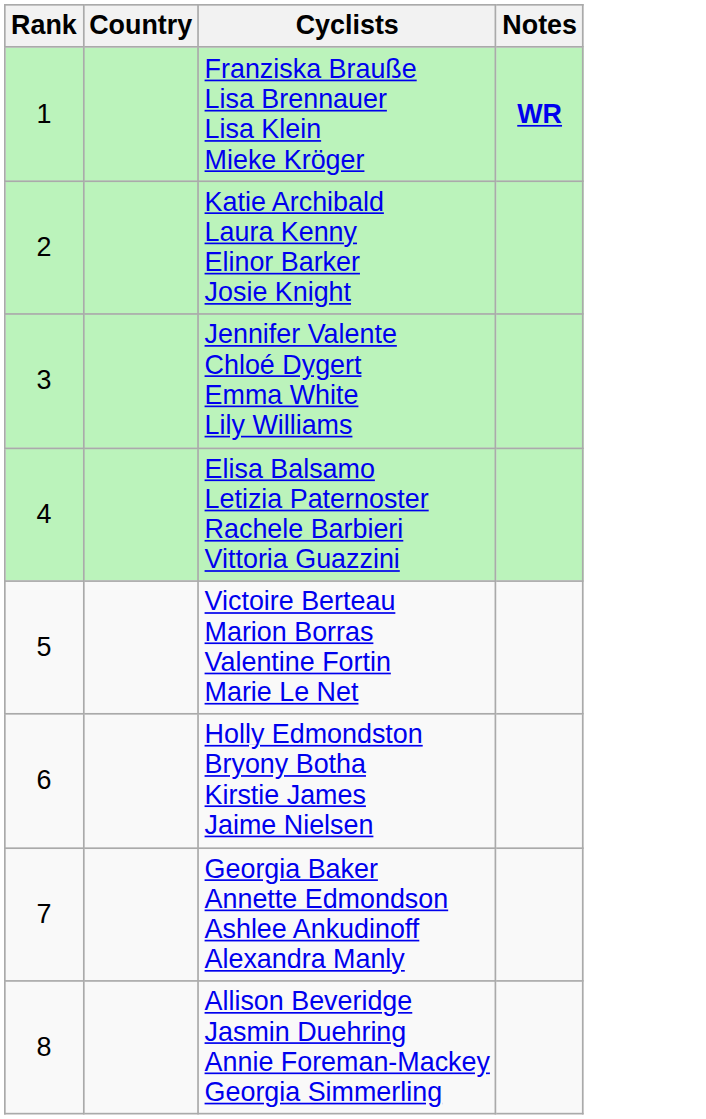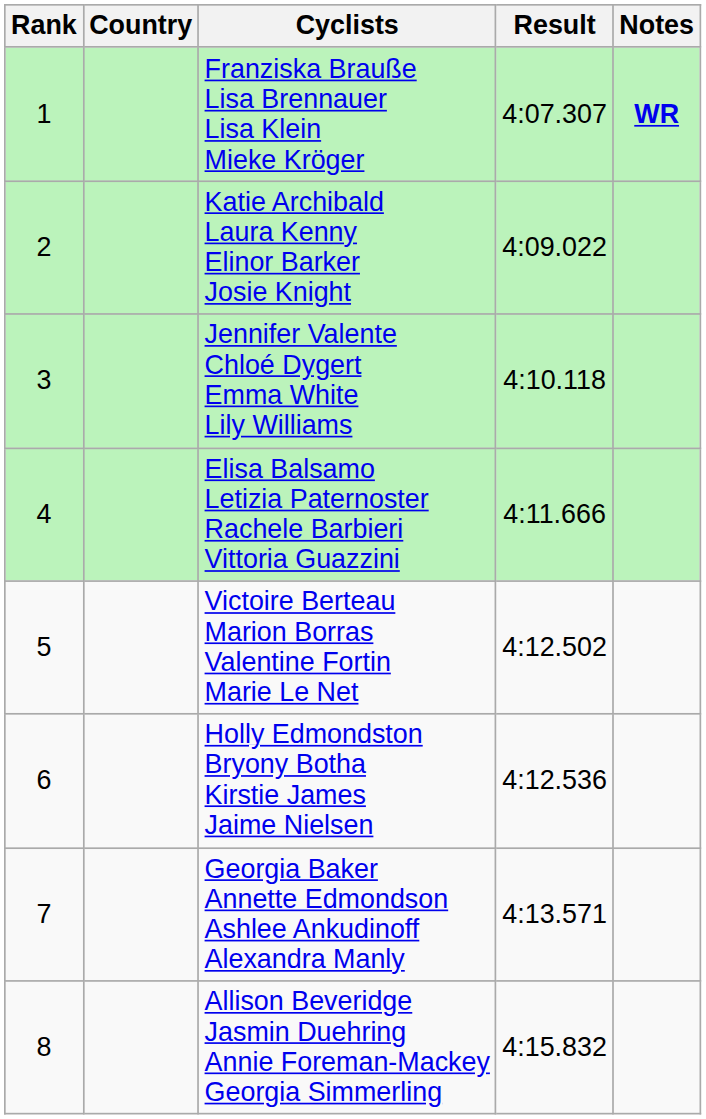 <table class="wikitable sortable" style="text-align:center;">
 <tr>
 <th>Rank</th>
 <th>Country</th>
 <th class="unsortable">Cyclists</th>
+<th>Result</th>
 <th class="unsortable">Notes</th>
 </tr>
 <tr bgcolor=bbf3bb>
 <td>1</td>
 <td align=left></td>
 <td align=left><a href='#'>Franziska Brauße</a><br><a href='#'>Lisa Brennauer</a><br><a href='#'>Lisa Klein</a><br><a href='#'>Mieke Kröger</a></td>
+<td>4:07.307</td>
 <td><strong><a href='#'>WR</a></strong></td>
 </tr>
 <tr bgcolor=bbf3bb>
 <td>2</td>
 <td align=left></td>
 <td align=left><a href='#'>Katie Archibald</a><br><a href='#'>Laura Kenny</a><br><a href='#'>Elinor Barker</a><br><a href='#'>Josie Knight</a></td>
+<td>4:09.022</td>
 <td></td>
 </tr>
 <tr bgcolor=bbf3bb>
 <td>3</td>
 <td align=left></td>
 <td align=left><a href='#'>Jennifer Valente</a><br><a href='#'>Chloé Dygert</a><br><a href='#'>Emma White</a><br><a href='#'>Lily Williams</a></td>
+<td>4:10.118</td>
 <td></td>
 </tr>
 <tr bgcolor=bbf3bb>
 <td>4</td>
 <td align=left></td>
 <td align=left><a href='#'>Elisa Balsamo</a><br><a href='#'>Letizia Paternoster</a><br><a href='#'>Rachele Barbieri</a><br><a href='#'>Vittoria Guazzini</a></td>
+<td>4:11.666</td>
 <td></td>
 </tr>
 <tr>
 <td>5</td>
 <td align=left></td>
 <td align=left><a href='#'>Victoire Berteau</a><br><a href='#'>Marion Borras</a><br><a href='#'>Valentine Fortin</a><br><a href='#'>Marie Le Net</a></td>
+<td>4:12.502</td>
 <td></td>
 </tr>
 <tr>
 <td>6</td>
 <td align=left></td>
 <td align=left><a href='#'>Holly Edmondston</a><br><a href='#'>Bryony Botha</a><br><a href='#'>Kirstie James</a><br><a href='#'>Jaime Nielsen</a></td>
+<td>4:12.536</td>
 <td></td>
 </tr>
 <tr>
 <td>7</td>
 <td align=left></td>
 <td align=left><a href='#'>Georgia Baker</a><br><a href='#'>Annette Edmondson</a><br><a href='#'>Ashlee Ankudinoff</a><br><a href='#'>Alexandra Manly</a></td>
+<td>4:13.571</td>
 <td></td>
 </tr>
 <tr>
 <td>8</td>
 <td align=left></td>
 <td align=left><a href='#'>Allison Beveridge</a><br><a href='#'>Jasmin Duehring</a><br><a href='#'>Annie Foreman-Mackey</a><br><a href='#'>Georgia Simmerling</a></td>
+<td>4:15.832</td>
 <td></td>
 </tr>
 </table>
